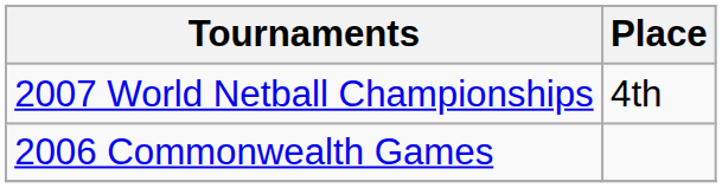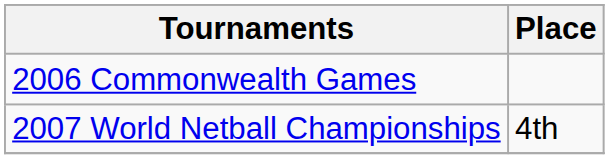 <table class="wikitable collapsible">
 <tr>
 <th>Tournaments</th>
 <th>Place</th>
 </tr>
 <tr>
+<td><a href='#'>2006 Commonwealth Games</a></td>
+<td></td>
+</tr>
+<tr>
 <td><a href='#'>2007 World Netball Championships</a></td>
 <td>4th</td>
 </tr>
 <tr>
-<td><a href='#'>2006 Commonwealth Games</a></td>
-<td></td>
-</tr>
-<tr>
 </tr>
 </table>
